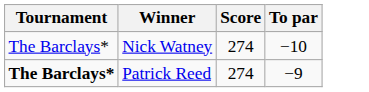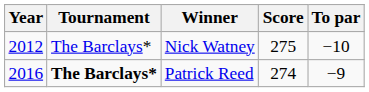 <table class="wikitable">
 <tr>
+<th>Year</th>
 <th>Tournament</th>
 <th>Winner</th>
 <th>Score</th>
 <th>To par</th>
 </tr>
 <tr>
+<td><a href='#'>2012</a></td>
 <td><a href='#'>The Barclays</a>*</td>
 <td> <a href='#'>Nick Watney</a></td>
-<td align=center>274</td>
+<td align=center>275</td>
 <td align=center>−10</td>
 </tr>
 <tr>
+<td><a href='#'>2016</a></td>
 <td><strong>The Barclays*</strong></td>
 <td> <a href='#'>Patrick Reed</a></td>
 <td align=center>274</td>
 <td align=center>−9</td>
 </tr>
 </table>
